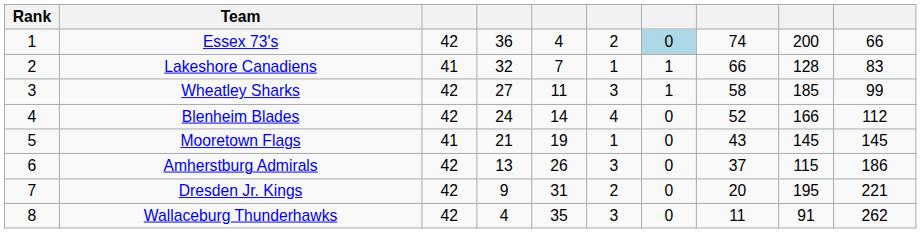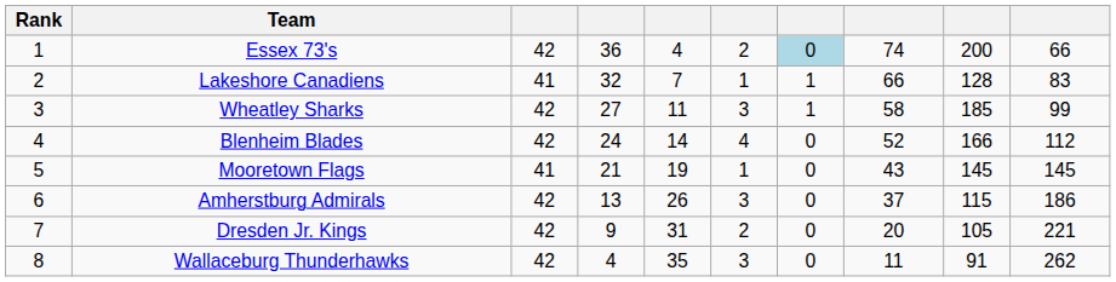 <table class="wikitable" style="text-align:center">
 <tr>
 <th bgcolor="#DDDDFF" width="5%">Rank</th>
 <th bgcolor="#DDDDFF" width="33%">Team</th>
 <th bgcolor="#DDDDFF" width="5%"></th>
 <th bgcolor="#DDDDFF" width="5%"></th>
 <th bgcolor="#DDDDFF" width="5%"></th>
 <th bgcolor="#DDDDFF" width="5%"></th>
 <th bgcolor="#DDDDFF" width="5%"></th>
 <th bgcolor="#DDDDFF" width="7.5%"></th>
 <th bgcolor="#DDDDFF" width="5%"></th>
 <th bgcolor="#DDDDFF" width="7.5%"></th>
 </tr>
 <tr>
 <td>1</td>
 <td><a href='#'>Essex 73's</a></td>
 <td>42</td>
 <td>36</td>
 <td>4</td>
 <td>2</td>
 <td style="background: lightblue;">0</td>
 <td>74</td>
 <td>200</td>
 <td>66</td>
 </tr>
 <tr>
 <td>2</td>
 <td><a href='#'>Lakeshore Canadiens</a></td>
 <td>41</td>
 <td>32</td>
 <td>7</td>
 <td>1</td>
 <td>1</td>
 <td>66</td>
 <td>128</td>
 <td>83</td>
 </tr>
 <tr>
 <td>3</td>
 <td><a href='#'>Wheatley Sharks</a></td>
 <td>42</td>
 <td>27</td>
 <td>11</td>
 <td>3</td>
 <td>1</td>
 <td>58</td>
 <td>185</td>
 <td>99</td>
 </tr>
 <tr>
 <td>4</td>
 <td><a href='#'>Blenheim Blades</a></td>
 <td>42</td>
 <td>24</td>
 <td>14</td>
 <td>4</td>
 <td>0</td>
 <td>52</td>
 <td>166</td>
 <td>112</td>
 </tr>
 <tr>
 <td>5</td>
 <td><a href='#'>Mooretown Flags</a></td>
 <td>41</td>
 <td>21</td>
 <td>19</td>
 <td>1</td>
 <td>0</td>
 <td>43</td>
 <td>145</td>
 <td>145</td>
 </tr>
 <tr>
 <td>6</td>
 <td><a href='#'>Amherstburg Admirals</a></td>
 <td>42</td>
 <td>13</td>
 <td>26</td>
 <td>3</td>
 <td>0</td>
 <td>37</td>
 <td>115</td>
 <td>186</td>
 </tr>
 <tr>
 <td>7</td>
 <td><a href='#'>Dresden Jr. Kings</a></td>
 <td>42</td>
 <td>9</td>
 <td>31</td>
 <td>2</td>
 <td>0</td>
 <td>20</td>
-<td>195</td>
+<td>105</td>
 <td>221</td>
 </tr>
 <tr>
 <td>8</td>
 <td><a href='#'>Wallaceburg Thunderhawks</a></td>
 <td>42</td>
 <td>4</td>
 <td>35</td>
 <td>3</td>
 <td>0</td>
 <td>11</td>
 <td>91</td>
 <td>262</td>
 </tr>
 </table>
